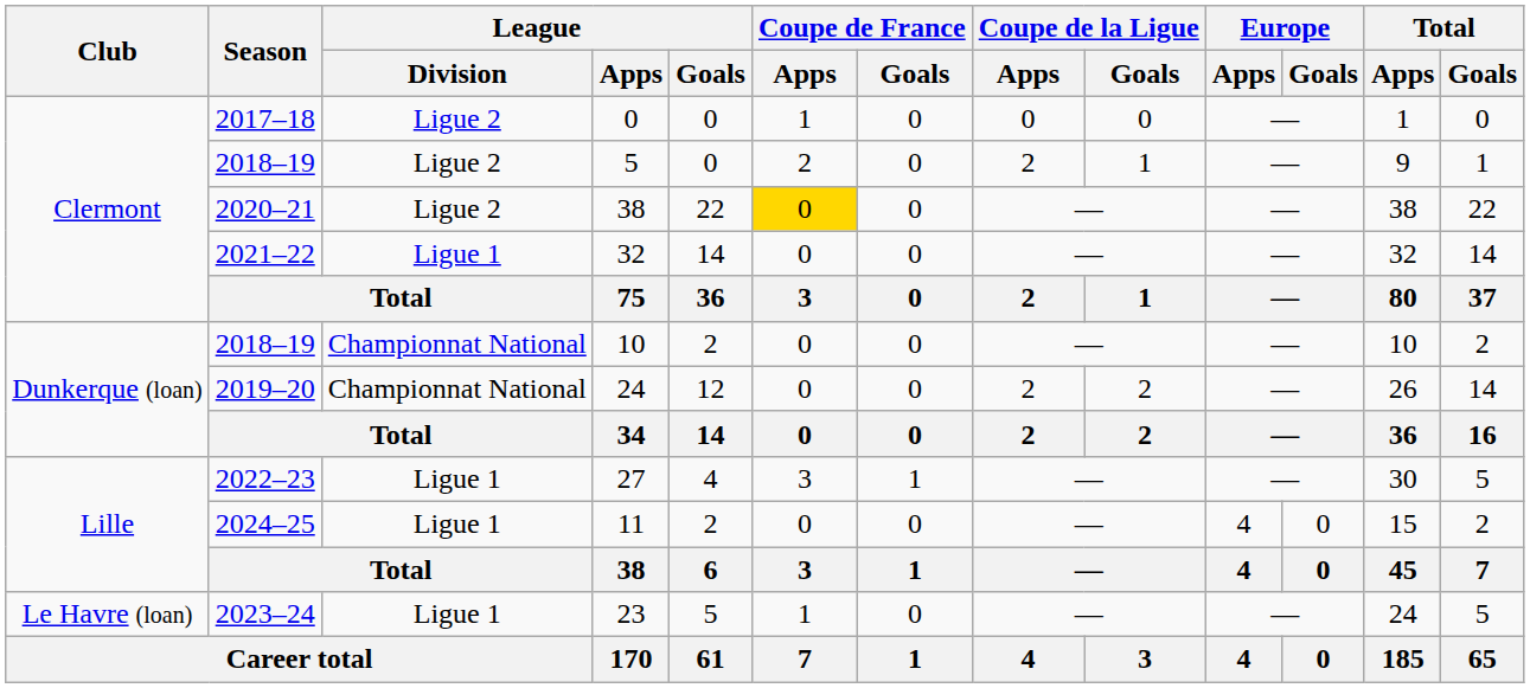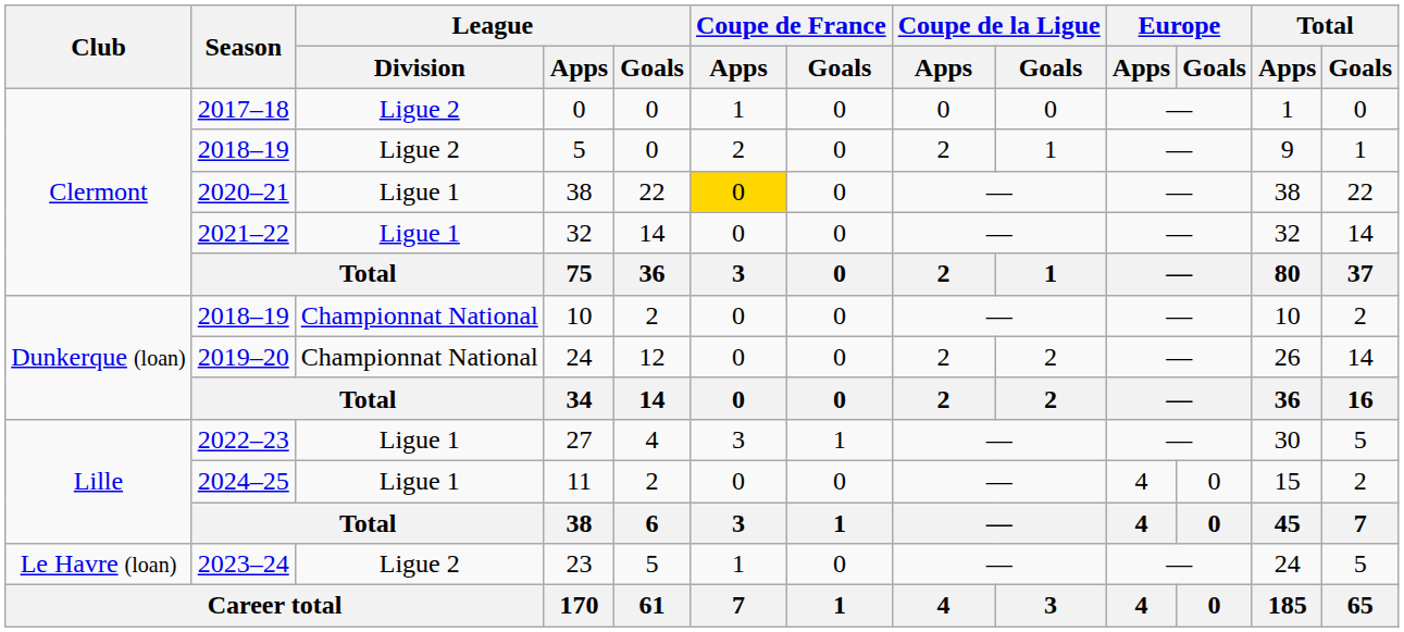 <table class="wikitable" style="text-align:center">
 <tr>
 <th rowspan="2">Club</th>
 <th rowspan="2">Season</th>
 <th colspan="3">League</th>
 <th colspan="2"><a href='#'>Coupe de France</a></th>
 <th colspan="2"><a href='#'>Coupe de la Ligue</a></th>
 <th colspan="2"><a href='#'>Europe</a></th>
 <th colspan="2">Total</th>
 </tr>
 <tr>
 <th>Division</th>
 <th>Apps</th>
 <th>Goals</th>
 <th>Apps</th>
 <th>Goals</th>
 <th>Apps</th>
 <th>Goals</th>
 <th>Apps</th>
 <th>Goals</th>
 <th>Apps</th>
 <th>Goals</th>
 </tr>
 <tr>
 <td rowspan="5"><a href='#'>Clermont</a></td>
 <td><a href='#'>2017–18</a></td>
 <td><a href='#'>Ligue 2</a></td>
 <td>0</td>
 <td>0</td>
 <td>1</td>
 <td>0</td>
 <td>0</td>
 <td>0</td>
 <td colspan="2">—</td>
 <td>1</td>
 <td>0</td>
 </tr>
 <tr>
 <td><a href='#'>2018–19</a></td>
 <td>Ligue 2</td>
 <td>5</td>
 <td>0</td>
 <td>2</td>
 <td>0</td>
 <td>2</td>
 <td>1</td>
 <td colspan="2">—</td>
 <td>9</td>
 <td>1</td>
 </tr>
 <tr>
 <td><a href='#'>2020–21</a></td>
-<td>Ligue 2</td>
+<td>Ligue 1</td>
 <td>38</td>
 <td>22</td>
 <td style="background: gold;">0</td>
 <td>0</td>
 <td colspan="2">—</td>
 <td colspan="2">—</td>
 <td>38</td>
 <td>22</td>
 </tr>
 <tr>
 <td><a href='#'>2021–22</a></td>
 <td><a href='#'>Ligue 1</a></td>
 <td>32</td>
 <td>14</td>
 <td>0</td>
 <td>0</td>
 <td colspan="2">—</td>
 <td colspan="2">—</td>
 <td>32</td>
 <td>14</td>
 </tr>
 <tr>
 <th colspan="2">Total</th>
 <th>75</th>
 <th>36</th>
 <th>3</th>
 <th>0</th>
 <th>2</th>
 <th>1</th>
 <th colspan="2">—</th>
 <th>80</th>
 <th>37</th>
 </tr>
 <tr>
 <td rowspan="3"><a href='#'>Dunkerque</a> <small>(loan)</small></td>
 <td><a href='#'>2018–19</a></td>
 <td><a href='#'>Championnat National</a></td>
 <td>10</td>
 <td>2</td>
 <td>0</td>
 <td>0</td>
 <td colspan="2">—</td>
 <td colspan="2">—</td>
 <td>10</td>
 <td>2</td>
 </tr>
 <tr>
 <td><a href='#'>2019–20</a></td>
 <td>Championnat National</td>
 <td>24</td>
 <td>12</td>
 <td>0</td>
 <td>0</td>
 <td>2</td>
 <td>2</td>
 <td colspan="2">—</td>
 <td>26</td>
 <td>14</td>
 </tr>
 <tr>
 <th colspan="2">Total</th>
 <th>34</th>
 <th>14</th>
 <th>0</th>
 <th>0</th>
 <th>2</th>
 <th>2</th>
 <th colspan="2">—</th>
 <th>36</th>
 <th>16</th>
 </tr>
 <tr>
 <td rowspan="3"><a href='#'>Lille</a></td>
 <td><a href='#'>2022–23</a></td>
 <td>Ligue 1</td>
 <td>27</td>
 <td>4</td>
 <td>3</td>
 <td>1</td>
 <td colspan="2">—</td>
 <td colspan="2">—</td>
 <td>30</td>
 <td>5</td>
 </tr>
 <tr>
 <td><a href='#'>2024–25</a></td>
 <td>Ligue 1</td>
 <td>11</td>
 <td>2</td>
 <td>0</td>
 <td>0</td>
 <td colspan="2">—</td>
 <td>4</td>
 <td>0</td>
 <td>15</td>
 <td>2</td>
 </tr>
 <tr>
 <th colspan="2">Total</th>
 <th>38</th>
 <th>6</th>
 <th>3</th>
 <th>1</th>
 <th colspan="2">—</th>
 <th>4</th>
 <th>0</th>
 <th>45</th>
 <th>7</th>
 </tr>
 <tr>
 <td><a href='#'>Le Havre</a> <small>(loan)</small></td>
 <td><a href='#'>2023–24</a></td>
-<td>Ligue 1</td>
+<td>Ligue 2</td>
 <td>23</td>
 <td>5</td>
 <td>1</td>
 <td>0</td>
 <td colspan="2">—</td>
 <td colspan="2">—</td>
 <td>24</td>
 <td>5</td>
 </tr>
 <tr>
 <th colspan="3">Career total</th>
 <th>170</th>
 <th>61</th>
 <th>7</th>
 <th>1</th>
 <th>4</th>
 <th>3</th>
 <th>4</th>
 <th>0</th>
 <th>185</th>
 <th>65</th>
 </tr>
 </table>
